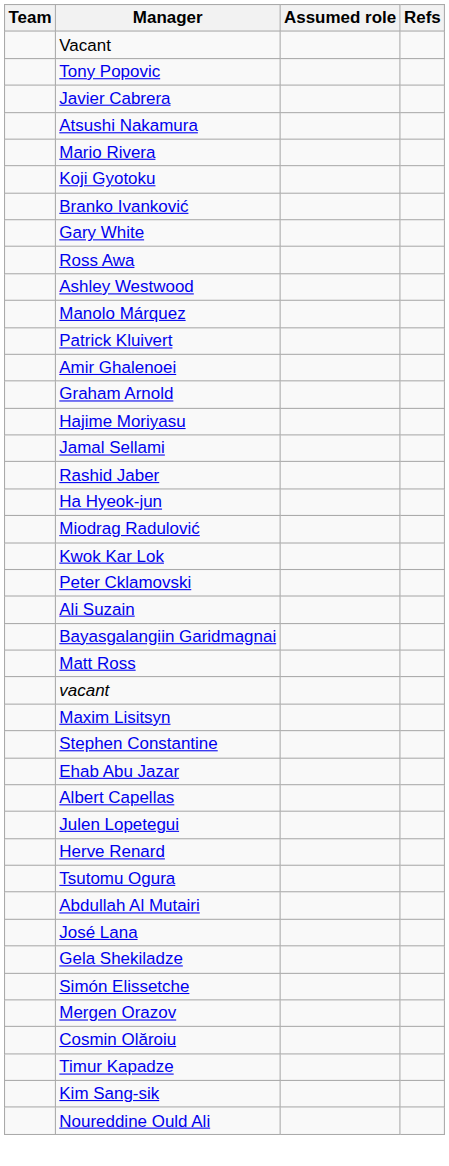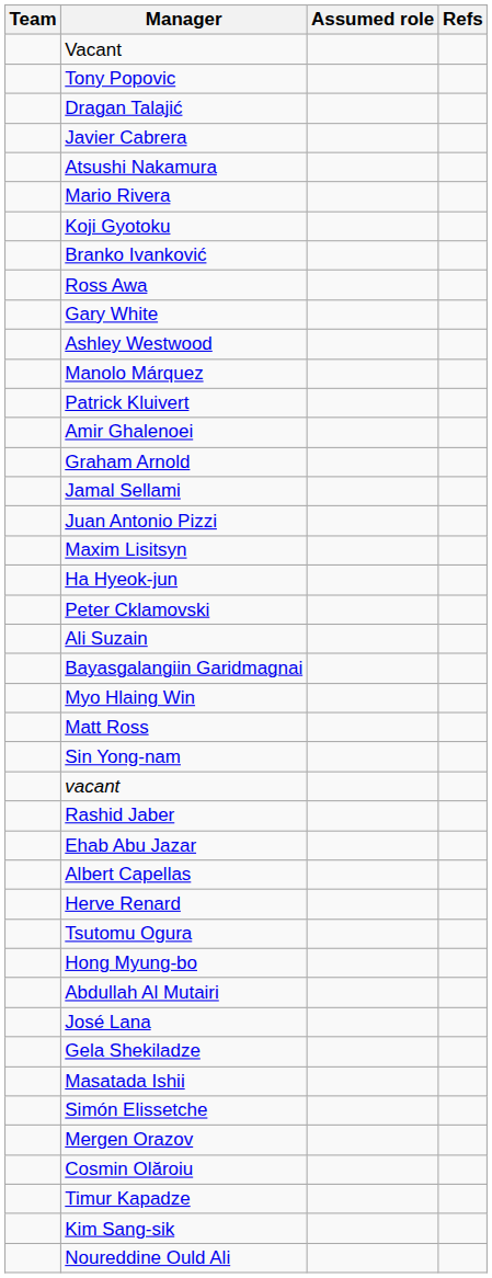 <table class="wikitable sortable">
 <tr>
 <th>Team</th>
 <th>Manager</th>
 <th>Assumed role</th>
 <th class=unsortable>Refs</th>
 </tr>
 <tr>
 <td></td>
 <td data-sort-value="">Vacant</td>
 <td></td>
 <td align=center></td>
 </tr>
 <tr>
 <td></td>
 <td data-sort-value="Popovic"> <a href='#'>Tony Popovic</a></td>
+<td></td>
+<td align=center></td>
+</tr>
+<tr>
+<td></td>
+<td data-sort-value="Talajic"> <a href='#'>Dragan Talajić</a></td>
 <td></td>
 <td align=center></td>
 </tr>
 <tr>
 <td></td>
 <td data-sort-value="Cabrera"> <a href='#'>Javier Cabrera</a></td>
 <td></td>
 <td align=center></td>
 </tr>
 <tr>
 <td></td>
 <td data-sort-value="Nakamura"> <a href='#'>Atsushi Nakamura</a></td>
 <td></td>
 <td align=center></td>
 </tr>
 <tr>
 <td></td>
 <td data-sort-value="Rivera"> <a href='#'>Mario Rivera</a></td>
 <td></td>
 <td align=center></td>
 </tr>
 <tr>
 <td></td>
 <td data-sort-value="Gyotoku"> <a href='#'>Koji Gyotoku</a></td>
 <td></td>
 <td align=center></td>
 </tr>
 <tr>
 <td></td>
 <td data-sort-value="Ivanković"> <a href='#'>Branko Ivanković</a></td>
 <td></td>
 <td align=center></td>
 </tr>
 <tr>
 <td></td>
-<td data-sort-value="White"> <a href='#'>Gary White</a></td>
+<td data-sort-value="Awa"> <a href='#'>Ross Awa</a></td>
 <td></td>
 <td align=center></td>
 </tr>
 <tr>
 <td></td>
-<td data-sort-value="Awa"> <a href='#'>Ross Awa</a></td>
+<td data-sort-value="White"> <a href='#'>Gary White</a></td>
 <td></td>
 <td align=center></td>
 </tr>
 <tr>
 <td></td>
 <td data-sort-value="Westwood"> <a href='#'>Ashley Westwood</a></td>
 <td></td>
 <td align=center></td>
 </tr>
 <tr>
 <td></td>
 <td data-sort-value="Márquez"> <a href='#'>Manolo Márquez</a></td>
 <td></td>
 <td align=center></td>
 </tr>
 <tr>
 <td></td>
 <td data-sort-value="Kluivert"> <a href='#'>Patrick Kluivert</a></td>
 <td></td>
 <td align=center></td>
 </tr>
 <tr>
 <td></td>
 <td data-sort-value="Ghalenoei"> <a href='#'>Amir Ghalenoei</a></td>
 <td></td>
 <td align=center></td>
 </tr>
 <tr>
 <td></td>
 <td data-sort-value="Arnold"> <a href='#'>Graham Arnold</a></td>
 <td></td>
 <td align=center></td>
 </tr>
 <tr>
 <td></td>
-<td data-sort-value="Moriyasu"> <a href='#'>Hajime Moriyasu</a></td>
-<td></td>
-<td align=center></td>
-</tr>
-<tr>
-<td></td>
 <td data-sort-value="Sellami"> <a href='#'>Jamal Sellami</a></td>
 <td></td>
 <td align=center></td>
 </tr>
 <tr>
 <td></td>
-<td data-sort-value="Jaber"> <a href='#'>Rashid Jaber</a></td>
+<td data-sort-value="Pizzi"> <a href='#'>Juan Antonio Pizzi</a></td>
+<td></td>
+<td align=center></td>
+</tr>
+<tr>
+<td></td>
+<td data-sort-value="Lisitsyn"> <a href='#'>Maxim Lisitsyn</a></td>
 <td></td>
 <td align=center></td>
 </tr>
 <tr>
 <td></td>
 <td data-sort-value="Ha, Hyeok-jun"> <a href='#'>Ha Hyeok-jun</a></td>
-<td></td>
-<td align=center></td>
-</tr>
-<tr>
-<td></td>
-<td data-sort-value="Radulovic"> <a href='#'>Miodrag Radulović</a></td>
-<td></td>
-<td align=center></td>
-</tr>
-<tr>
-<td></td>
-<td data-sort-value="Kwok"> <a href='#'>Kwok Kar Lok</a></td>
 <td></td>
 <td align=center></td>
 </tr>
 <tr>
 <td></td>
 <td data-sort-value="Cklamovski"> <a href='#'>Peter Cklamovski</a></td>
 <td></td>
 <td align=center></td>
 </tr>
 <tr>
 <td></td>
 <td data-sort-value="Suzain"> <a href='#'>Ali Suzain</a></td>
 <td></td>
 <td align=center></td>
 </tr>
 <tr>
 <td></td>
 <td data-sort-value="Garidmagnai"> <a href='#'>Bayasgalangiin Garidmagnai</a></td>
 <td></td>
 <td align=center></td>
 </tr>
 <tr>
 <td></td>
+<td data-sort-value="Myo, Hlaing Win"> <a href='#'>Myo Hlaing Win</a></td>
+<td></td>
+<td align=center></td>
+</tr>
+<tr>
+<td></td>
 <td data-sort-value="Ross"> <a href='#'>Matt Ross</a></td>
+<td></td>
+<td align=center></td>
+</tr>
+<tr>
+<td></td>
+<td data-sort-value="Sin"> <a href='#'>Sin Yong-nam</a></td>
 <td></td>
 <td align=center></td>
 </tr>
 <tr>
 <td></td>
 <td data-sort-value=""><em>vacant</em></td>
 <td></td>
 <td align=center></td>
 </tr>
 <tr>
 <td></td>
-<td data-sort-value="Lisitsyn"> <a href='#'>Maxim Lisitsyn</a></td>
-<td></td>
-<td align=center></td>
-</tr>
-<tr>
-<td></td>
-<td data-sort-value="Constantine"> <a href='#'>Stephen Constantine</a></td>
+<td data-sort-value="Jaber"> <a href='#'>Rashid Jaber</a></td>
 <td></td>
 <td align=center></td>
 </tr>
 <tr>
 <td></td>
 <td data-sort-value="Abu Jazar"> <a href='#'>Ehab Abu Jazar</a></td>
 <td></td>
 <td align=center></td>
 </tr>
 <tr>
 <td></td>
 <td data-sort-value="Capellas"> <a href='#'>Albert Capellas</a></td>
 <td></td>
 <td align=center></td>
 </tr>
 <tr>
 <td></td>
-<td data-sort-value="Lopetegui"> <a href='#'>Julen Lopetegui</a></td>
-<td></td>
-<td align=center></td>
-</tr>
-<tr>
-<td></td>
 <td data-sort-value="Renard"> <a href='#'>Herve Renard</a></td>
 <td></td>
 <td align=center></td>
 </tr>
 <tr>
 <td></td>
 <td data-sort-value="Nishigaya"> <a href='#'>Tsutomu Ogura</a></td>
+<td></td>
+<td align=center></td>
+</tr>
+<tr>
+<td></td>
+<td data-sort-value=Myung-bo> <a href='#'>Hong Myung-bo</a></td>
 <td></td>
 <td align=center></td>
 </tr>
 <tr>
 <td></td>
 <td data-sort-value="Mutairi"> <a href='#'>Abdullah Al Mutairi</a></td>
 <td></td>
 <td align=center></td>
 </tr>
 <tr>
 <td></td>
 <td data-sort-value="Lana"> <a href='#'>José Lana</a></td>
 <td></td>
 <td align=center></td>
 </tr>
 <tr>
 <td></td>
 <td data-sort-value="Shekiladze"> <a href='#'>Gela Shekiladze</a></td>
+<td></td>
+<td align=center></td>
+</tr>
+<tr>
+<td></td>
+<td data-sort-value="Ishii"> <a href='#'>Masatada Ishii</a></td>
 <td></td>
 <td align=center></td>
 </tr>
 <tr>
 <td></td>
 <td data-sort-value="Elissetche"> <a href='#'>Simón Elissetche</a></td>
 <td></td>
 <td align=center></td>
 </tr>
 <tr>
 <td></td>
 <td data-sort-value="Orazov"> <a href='#'>Mergen Orazov</a></td>
 <td></td>
 <td align=center></td>
 </tr>
 <tr>
 <td></td>
 <td data-sort-value="Olaroiu, Cosmin"> <a href='#'>Cosmin Olăroiu</a></td>
 <td></td>
 <td align=center></td>
 </tr>
 <tr>
 <td></td>
 <td data-sort-value="Kapadze"> <a href='#'>Timur Kapadze</a></td>
 <td></td>
 <td align=center></td>
 </tr>
 <tr>
 <td></td>
 <td data-sort-value="Sang-sik"> <a href='#'>Kim Sang-sik</a></td>
 <td></td>
 <td align=center></td>
 </tr>
 <tr>
 <td></td>
 <td data-sort-value="Ould Ali"> <a href='#'>Noureddine Ould Ali</a></td>
 <td></td>
 <td align=center></td>
 </tr>
 </table>
